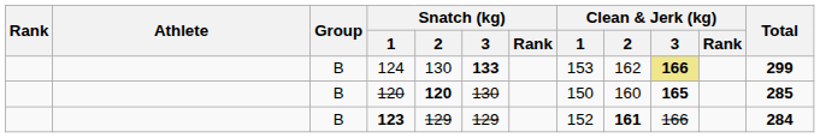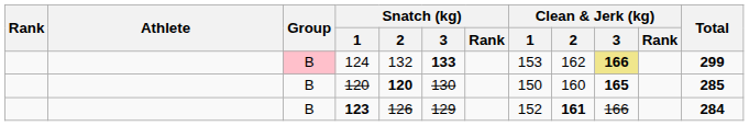 <table class = "wikitable" style="text-align:center;">
 <tr>
 <th rowspan=2 width=40>Rank</th>
 <th rowspan=2 width=250>Athlete</th>
 <th rowspan=2 width=50>Group</th>
 <th colspan=4>Snatch (kg)</th>
 <th colspan=4>Clean & Jerk (kg)</th>
 <th rowspan=2 width=60>Total</th>
 </tr>
 <tr>
 <th width=40>1</th>
 <th width=40>2</th>
 <th width=40>3</th>
 <th width=40>Rank</th>
 <th width=40>1</th>
 <th width=40>2</th>
 <th width=40>3</th>
 <th width=40>Rank</th>
 </tr>
 <tr>
 <td></td>
 <td align=left></td>
-<td>B</td>
+<td style="background: pink;">B</td>
 <td>124</td>
-<td>130</td>
+<td>132</td>
 <td><strong>133</strong></td>
 <td></td>
 <td>153</td>
 <td>162</td>
 <td style="background: khaki;"><strong>166</strong></td>
 <td></td>
 <td><strong>299</strong></td>
 </tr>
 <tr>
 <td></td>
 <td align=left></td>
 <td>B</td>
 <td><s>120</s></td>
 <td><strong>120</strong></td>
 <td><s>130</s></td>
 <td></td>
 <td>150</td>
 <td>160</td>
 <td><strong>165</strong></td>
 <td></td>
 <td><strong>285</strong></td>
 </tr>
 <tr>
 <td></td>
 <td align=left></td>
 <td>B</td>
 <td><strong>123</strong></td>
-<td><s>129</s></td>
+<td><s>126</s></td>
 <td><s>129</s></td>
 <td></td>
 <td>152</td>
 <td><strong>161</strong></td>
 <td><s>166</s></td>
 <td></td>
 <td><strong>284</strong></td>
 </tr>
 </table>
